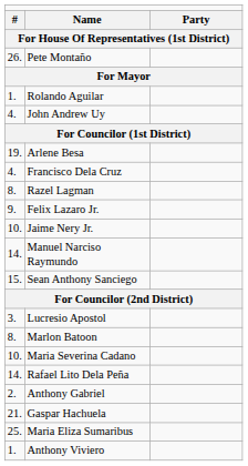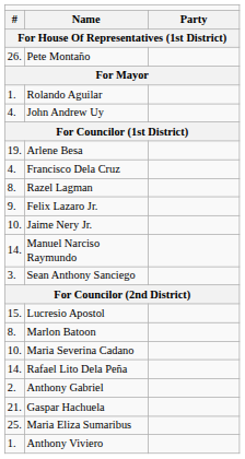 <table class=wikitable style="font-size:90%">
 <tr>
 <td colspan=5 bgcolor=></td>
 </tr>
 <tr>
 <th>#</th>
 <th width=150px>Name</th>
 <th colspan=2 width=110px>Party</th>
 </tr>
 <tr>
 <th colspan=5>For House Of Representatives (1st District)</th>
 </tr>
 <tr>
 <td>26.</td>
 <td>Pete Montaño</td>
 <td></td>
 </tr>
 <tr>
 <th colspan=5>For Mayor</th>
 </tr>
 <tr>
 <td>1.</td>
 <td>Rolando Aguilar</td>
 <td></td>
 </tr>
 <tr>
 <td>4.</td>
 <td>John Andrew Uy</td>
 <td></td>
 </tr>
 <tr>
 <th colspan=5>For Councilor (1st District)</th>
 </tr>
 <tr>
 <td>19.</td>
 <td>Arlene Besa</td>
 <td></td>
 </tr>
 <tr>
 <td>4.</td>
 <td>Francisco Dela Cruz</td>
 <td></td>
 </tr>
 <tr>
 <td>8.</td>
 <td>Razel Lagman</td>
 <td></td>
 </tr>
 <tr>
 <td>9.</td>
 <td>Felix Lazaro Jr.</td>
 <td></td>
 </tr>
 <tr>
 <td>10.</td>
 <td>Jaime Nery Jr.</td>
 <td></td>
 </tr>
 <tr>
 <td>14.</td>
 <td>Manuel Narciso Raymundo</td>
 <td></td>
 </tr>
 <tr>
-<td>15.</td>
+<td>3.</td>
 <td>Sean Anthony Sanciego</td>
 <td></td>
 </tr>
 <tr>
 <th colspan=5>For Councilor (2nd District)</th>
 </tr>
 <tr>
-<td>3.</td>
+<td>15.</td>
 <td>Lucresio Apostol</td>
 <td></td>
 </tr>
 <tr>
 <td>8.</td>
 <td>Marlon Batoon</td>
 <td></td>
 </tr>
 <tr>
 <td>10.</td>
 <td>Maria Severina Cadano</td>
 <td></td>
 </tr>
 <tr>
 <td>14.</td>
 <td>Rafael Lito Dela Peña</td>
 <td></td>
 </tr>
 <tr>
 <td>2.</td>
 <td>Anthony Gabriel</td>
 <td></td>
 </tr>
 <tr>
 <td>21.</td>
 <td>Gaspar Hachuela</td>
 <td></td>
 </tr>
 <tr>
 <td>25.</td>
 <td>Maria Eliza Sumaribus</td>
 <td></td>
 </tr>
 <tr>
 <td>1.</td>
 <td>Anthony Viviero</td>
 <td></td>
 </tr>
 </table>
